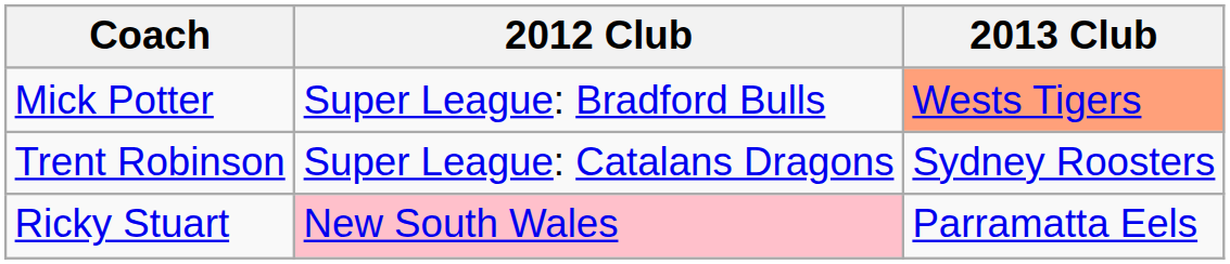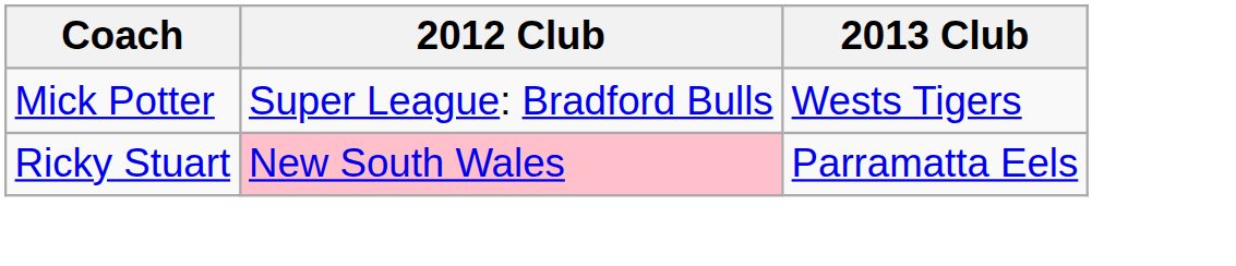 <table class="wikitable sortable">
 <tr>
 <th>Coach</th>
 <th>2012 Club</th>
 <th>2013 Club</th>
 </tr>
 <tr>
 <td><a href='#'>Mick Potter</a></td>
 <td> <a href='#'>Super League</a>: <a href='#'>Bradford Bulls</a></td>
-<td style="background: lightsalmon;"> <a href='#'>Wests Tigers</a></td>
-</tr>
-<tr>
-<td><a href='#'>Trent Robinson</a></td>
-<td> <a href='#'>Super League</a>: <a href='#'>Catalans Dragons</a></td>
-<td> <a href='#'>Sydney Roosters</a></td>
+<td> <a href='#'>Wests Tigers</a></td>
 </tr>
 <tr>
 <td><a href='#'>Ricky Stuart</a></td>
 <td style="background: pink;"> <a href='#'>New South Wales</a></td>
 <td> <a href='#'>Parramatta Eels</a></td>
 </tr>
 </table>
